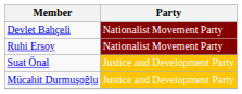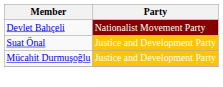 <table class="wikitable">
 <tr>
 <th>Member</th>
 <th>Party</th>
 </tr>
 <tr>
 <td><a href='#'>Devlet Bahçeli</a></td>
-<td style="background:#870000; color:white">Nationalist Movement Party</td>
-</tr>
-<tr>
-<td><a href='#'>Ruhi Ersoy</a></td>
 <td style="background:#870000; color:white">Nationalist Movement Party</td>
 </tr>
 <tr>
 <td><a href='#'>Suat Önal</a></td>
 <td style="background:#FDC400; color:white">Justice and Development Party</td>
 </tr>
 <tr>
 <td><a href='#'>Mücahit Durmuşoğlu</a></td>
 <td style="background:#FDC400; color:white">Justice and Development Party</td>
 </tr>
 <tr>
 </tr>
 </table>
